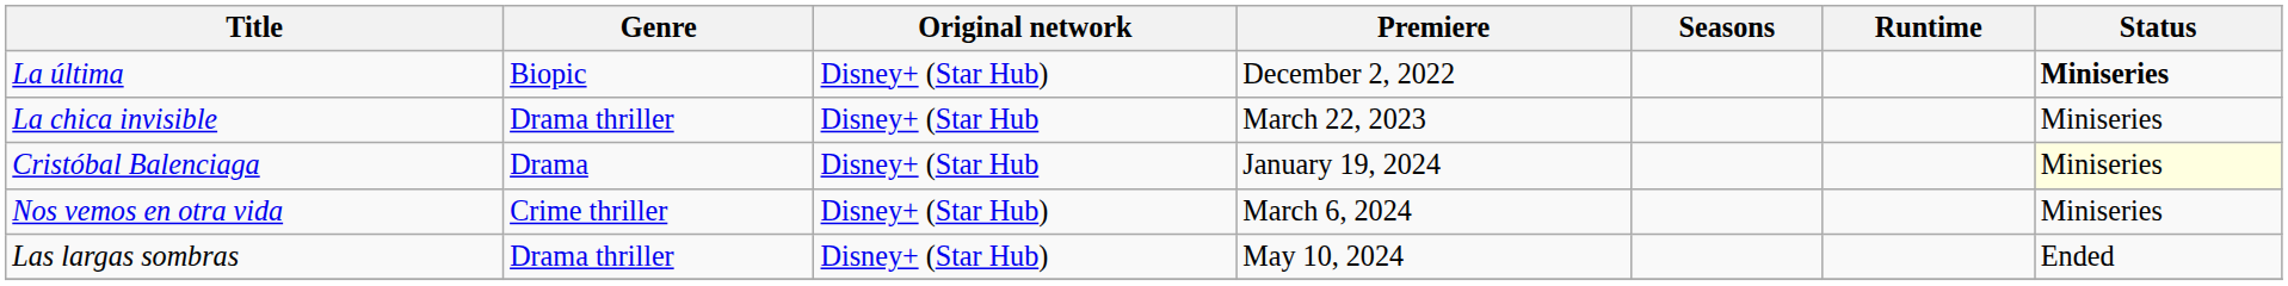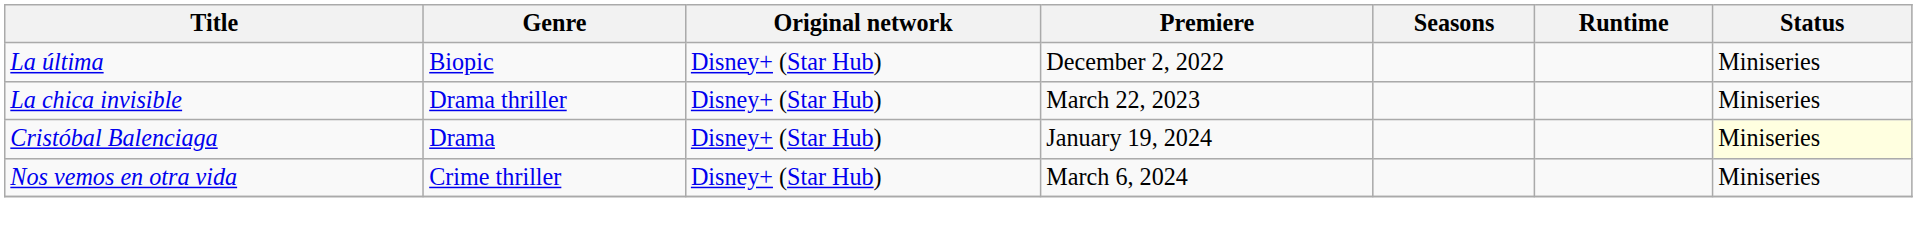 <table class="wikitable sortable" style="width:100%;">
 <tr>
 <th>Title</th>
 <th>Genre</th>
 <th>Original network</th>
 <th>Premiere</th>
 <th>Seasons</th>
 <th>Runtime</th>
 <th>Status</th>
 </tr>
 <tr>
 <td><em><a href='#'>La última</a></em></td>
 <td><a href='#'>Biopic</a></td>
 <td><a href='#'>Disney+</a> (<a href='#'>Star Hub</a>)</td>
 <td>December 2, 2022</td>
 <td></td>
 <td></td>
-<td><strong>Miniseries</strong></td>
+<td>Miniseries</td>
 </tr>
 <tr>
 <td><em><a href='#'>La chica invisible</a></em></td>
 <td><a href='#'>Drama thriller</a></td>
-<td><a href='#'>Disney+</a> (<a href='#'>Star Hub</a></td>
+<td><a href='#'>Disney+</a> (<a href='#'>Star Hub</a>)</td>
 <td>March 22, 2023</td>
 <td></td>
 <td></td>
 <td>Miniseries</td>
 </tr>
 <tr>
 <td><em><a href='#'>Cristóbal Balenciaga</a></em></td>
 <td><a href='#'>Drama</a></td>
-<td><a href='#'>Disney+</a> (<a href='#'>Star Hub</a></td>
+<td><a href='#'>Disney+</a> (<a href='#'>Star Hub</a>)</td>
 <td>January 19, 2024</td>
 <td></td>
 <td></td>
 <td style="background: lightyellow;">Miniseries</td>
 </tr>
 <tr>
 <td><em><a href='#'>Nos vemos en otra vida</a></em></td>
 <td><a href='#'>Crime thriller</a></td>
 <td><a href='#'>Disney+</a> (<a href='#'>Star Hub</a>)</td>
 <td>March 6, 2024</td>
 <td></td>
 <td></td>
 <td>Miniseries</td>
 </tr>
 <tr>
-<td><em>Las largas sombras</em></td>
-<td><a href='#'>Drama thriller</a></td>
-<td><a href='#'>Disney+</a> (<a href='#'>Star Hub</a>)</td>
-<td>May 10, 2024</td>
-<td></td>
-<td></td>
-<td>Ended</td>
-</tr>
-<tr>
 </tr>
 </table>
